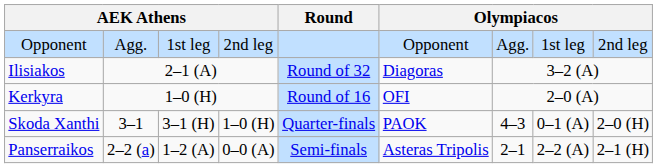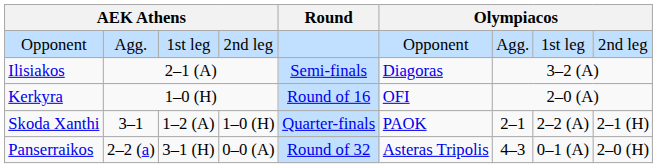 <table class="wikitable" style="text-align:center">
 <tr>
 <th colspan=4>AEK Athens</th>
 <th>Round</th>
 <th colspan=4>Olympiacos</th>
 </tr>
 <tr style="background:#c1e0ff">
 <td>Opponent</td>
 <td>Agg.</td>
 <td>1st leg</td>
 <td>2nd leg</td>
 <td></td>
 <td>Opponent</td>
 <td>Agg.</td>
 <td>1st leg</td>
 <td>2nd leg</td>
 </tr>
 <tr>
 <td align=left><a href='#'>Ilisiakos</a></td>
 <td colspan=3>2–1 (A)</td>
-<td style="background:#c1e0ff;"><a href='#'>Round of 32</a></td>
+<td style="background:#c1e0ff;"><a href='#'>Semi-finals</a></td>
 <td align=left><a href='#'>Diagoras</a></td>
 <td colspan=3>3–2 (A)</td>
 </tr>
 <tr>
 <td align=left><a href='#'>Kerkyra</a></td>
 <td colspan=3>1–0 (H)</td>
 <td style="background:#c1e0ff;"><a href='#'>Round of 16</a></td>
 <td align=left><a href='#'>OFI</a></td>
 <td colspan=3>2–0 (A)</td>
 </tr>
 <tr>
 <td align=left><a href='#'>Skoda Xanthi</a></td>
 <td>3–1</td>
-<td>3–1 (H)</td>
+<td>1–2 (A)</td>
 <td>1–0 (H)</td>
 <td style="background:#c1e0ff;"><a href='#'>Quarter-finals</a></td>
 <td align=left><a href='#'>PAOK</a></td>
+<td>2–1</td>
+<td>2–2 (A)</td>
+<td>2–1 (H)</td>
+</tr>
+<tr>
+<td align=left><a href='#'>Panserraikos</a></td>
+<td>2–2 (<a href='#'>a</a>)</td>
+<td>3–1 (H)</td>
+<td>0–0 (A)</td>
+<td style="background:#c1e0ff;"><a href='#'>Round of 32</a></td>
+<td align=left><a href='#'>Asteras Tripolis</a></td>
 <td>4–3</td>
 <td>0–1 (A)</td>
 <td>2–0  (H)</td>
 </tr>
-<tr>
-<td align=left><a href='#'>Panserraikos</a></td>
-<td>2–2 (<a href='#'>a</a>)</td>
-<td>1–2 (A)</td>
-<td>0–0 (A)</td>
-<td style="background:#c1e0ff;"><a href='#'>Semi-finals</a></td>
-<td align=left><a href='#'>Asteras Tripolis</a></td>
-<td>2–1</td>
-<td>2–2 (A)</td>
-<td>2–1 (H)</td>
-</tr>
 </table>
